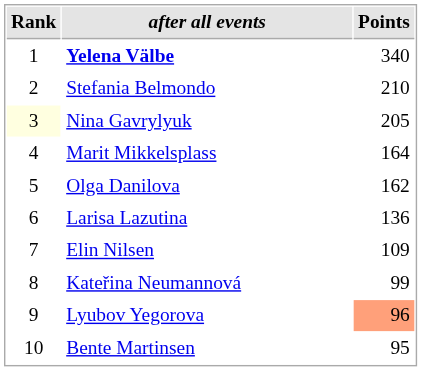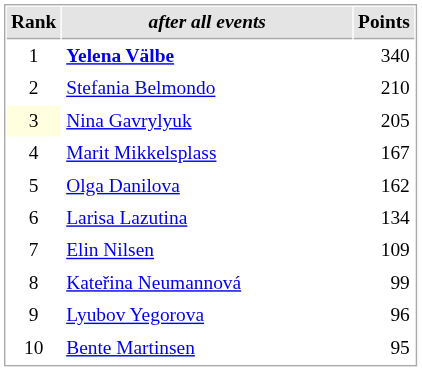 <table cellspacing="1" cellpadding="3" style="border:1px solid #AAAAAA;font-size:86%">
 <tr style="background-color: #E4E4E4;">
 <th style="border-bottom:1px solid #AAAAAA" width=10>Rank</th>
 <th style="border-bottom:1px solid #AAAAAA" width=200><em>after all events</em></th>
 <th style="border-bottom:1px solid #AAAAAA" width=20 align=right>Points</th>
 </tr>
 <tr>
 <td align=center>1</td>
 <td> <strong><a href='#'>Yelena Välbe</a></strong></td>
 <td align=right>340</td>
 </tr>
 <tr>
 <td align=center>2</td>
 <td> <a href='#'>Stefania Belmondo</a></td>
 <td align=right>210</td>
 </tr>
 <tr>
 <td align=center style="background: lightyellow;">3</td>
 <td> <a href='#'>Nina Gavrylyuk</a></td>
 <td align=right>205</td>
 </tr>
 <tr>
 <td align=center>4</td>
 <td> <a href='#'>Marit Mikkelsplass</a></td>
-<td align=right>164</td>
+<td align=right>167</td>
 </tr>
 <tr>
 <td align=center>5</td>
 <td> <a href='#'>Olga Danilova</a></td>
 <td align=right>162</td>
 </tr>
 <tr>
 <td align=center>6</td>
 <td> <a href='#'>Larisa Lazutina</a></td>
-<td align=right>136</td>
+<td align=right>134</td>
 </tr>
 <tr>
 <td align=center>7</td>
 <td> <a href='#'>Elin Nilsen</a></td>
 <td align=right>109</td>
 </tr>
 <tr>
 <td align=center>8</td>
 <td> <a href='#'>Kateřina Neumannová</a></td>
 <td align=right>99</td>
 </tr>
 <tr>
 <td align=center>9</td>
 <td> <a href='#'>Lyubov Yegorova</a></td>
-<td align=right style="background: lightsalmon;">96</td>
+<td align=right>96</td>
 </tr>
 <tr>
 <td align=center>10</td>
 <td> <a href='#'>Bente Martinsen</a></td>
 <td align=right>95</td>
 </tr>
 </table>
